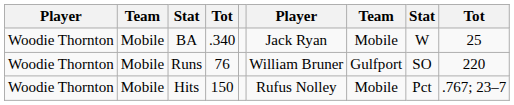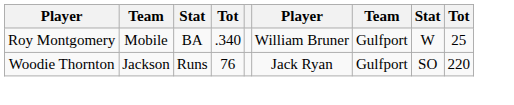 <table class="wikitable" style="text-align:center">
 <tr>
 <th>Player</th>
 <th>Team</th>
 <th>Stat</th>
 <th>Tot</th>
 <th></th>
 <th>Player</th>
 <th>Team</th>
 <th>Stat</th>
 <th>Tot</th>
 </tr>
 <tr>
-<td>Woodie Thornton</td>
+<td>Roy Montgomery</td>
 <td>Mobile</td>
 <td>BA</td>
 <td>.340</td>
 <td></td>
-<td>Jack Ryan</td>
-<td>Mobile</td>
+<td>William Bruner</td>
+<td>Gulfport</td>
 <td>W</td>
 <td>25</td>
 </tr>
 <tr>
 <td>Woodie Thornton</td>
-<td>Mobile</td>
+<td>Jackson</td>
 <td>Runs</td>
 <td>76</td>
 <td></td>
-<td>William Bruner</td>
+<td>Jack Ryan</td>
 <td>Gulfport</td>
 <td>SO</td>
 <td>220</td>
 </tr>
-<tr>
-<td>Woodie Thornton</td>
-<td>Mobile</td>
-<td>Hits</td>
-<td>150</td>
-<td></td>
-<td>Rufus Nolley</td>
-<td>Mobile</td>
-<td>Pct</td>
-<td>.767; 23–7</td>
-</tr>
 </table>
